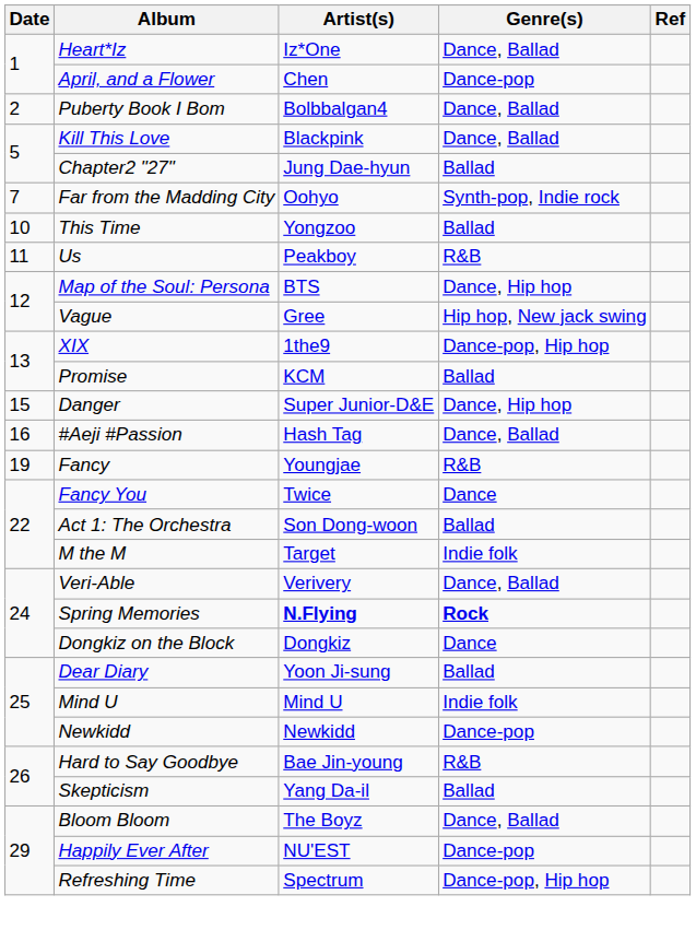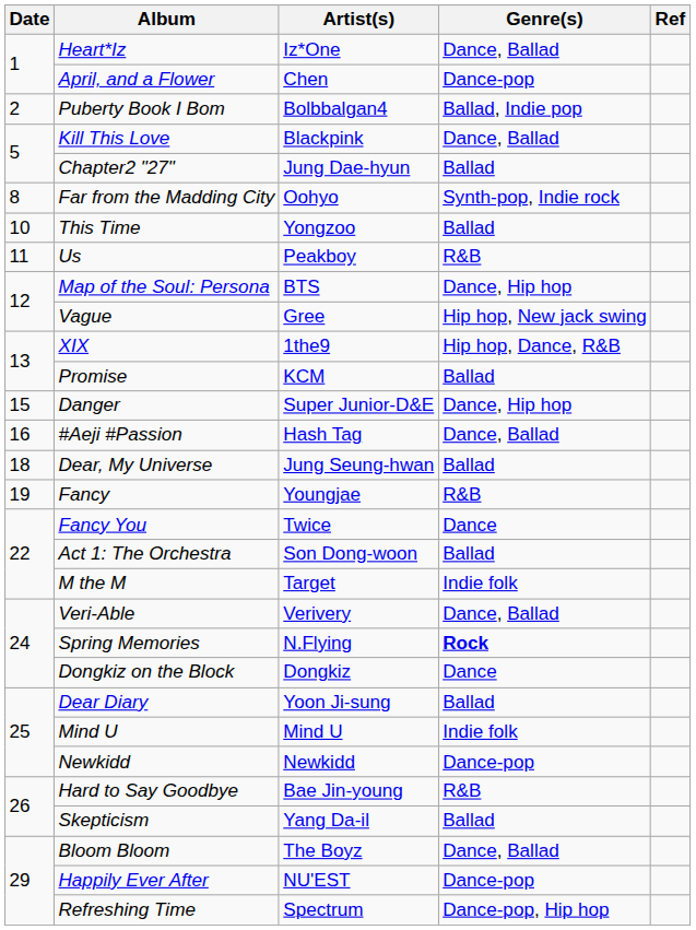 <table class="wikitable">
 <tr>
 <th>Date</th>
 <th>Album</th>
 <th>Artist(s)</th>
 <th>Genre(s)</th>
 <th>Ref</th>
 </tr>
 <tr>
 <td rowspan=2>1</td>
 <td><em><a href='#'>Heart*Iz</a></em></td>
 <td><a href='#'>Iz*One</a></td>
 <td><a href='#'>Dance</a>, <a href='#'>Ballad</a></td>
 <td></td>
 </tr>
 <tr>
 <td><em><a href='#'>April, and a Flower</a></em></td>
 <td><a href='#'>Chen</a></td>
 <td><a href='#'>Dance-pop</a></td>
 <td></td>
 </tr>
 <tr>
 <td>2</td>
 <td><em>Puberty Book I Bom</em></td>
 <td><a href='#'>Bolbbalgan4</a></td>
-<td><a href='#'>Dance</a>, <a href='#'>Ballad</a></td>
+<td><a href='#'>Ballad</a>, <a href='#'>Indie pop</a></td>
 <td></td>
 </tr>
 <tr>
 <td rowspan="2">5</td>
 <td><em><a href='#'>Kill This Love</a></em></td>
 <td><a href='#'>Blackpink</a></td>
 <td><a href='#'>Dance</a>, <a href='#'>Ballad</a></td>
 <td></td>
 </tr>
 <tr>
 <td><em>Chapter2 "27"</em></td>
 <td><a href='#'>Jung Dae-hyun</a></td>
 <td><a href='#'>Ballad</a></td>
 <td></td>
 </tr>
 <tr>
-<td>7</td>
+<td>8</td>
 <td><em>Far from the Madding City</em></td>
 <td><a href='#'>Oohyo</a></td>
 <td><a href='#'>Synth-pop</a>, <a href='#'>Indie rock</a></td>
 <td></td>
 </tr>
 <tr>
 <td>10</td>
 <td><em>This Time</em></td>
 <td><a href='#'>Yongzoo</a></td>
 <td><a href='#'>Ballad</a></td>
 <td></td>
 </tr>
 <tr>
 <td>11</td>
 <td><em>Us</em></td>
 <td><a href='#'>Peakboy</a></td>
 <td><a href='#'>R&B</a></td>
 <td></td>
 </tr>
 <tr>
 <td rowspan="2">12</td>
 <td><em><a href='#'>Map of the Soul: Persona</a></em></td>
 <td><a href='#'>BTS</a></td>
 <td><a href='#'>Dance</a>, <a href='#'>Hip hop</a></td>
 <td></td>
 </tr>
 <tr>
 <td><em>Vague</em></td>
 <td><a href='#'>Gree</a></td>
 <td><a href='#'>Hip hop</a>, <a href='#'>New jack swing</a></td>
 <td></td>
 </tr>
 <tr>
 <td rowspan="2">13</td>
 <td><em><a href='#'>XIX</a></em></td>
 <td><a href='#'>1the9</a></td>
-<td><a href='#'>Dance-pop</a>, <a href='#'>Hip hop</a></td>
+<td><a href='#'>Hip hop</a>, <a href='#'>Dance</a>, <a href='#'>R&B</a></td>
 <td></td>
 </tr>
 <tr>
 <td><em>Promise</em></td>
 <td><a href='#'>KCM</a></td>
 <td><a href='#'>Ballad</a></td>
 <td></td>
 </tr>
 <tr>
 <td>15</td>
 <td><em>Danger</em></td>
 <td><a href='#'>Super Junior-D&E</a></td>
 <td><a href='#'>Dance</a>, <a href='#'>Hip hop</a></td>
 <td></td>
 </tr>
 <tr>
 <td>16</td>
 <td><em>#Aeji #Passion</em></td>
 <td><a href='#'>Hash Tag</a></td>
 <td><a href='#'>Dance</a>, <a href='#'>Ballad</a></td>
+<td></td>
+</tr>
+<tr>
+<td>18</td>
+<td><em>Dear, My Universe</em></td>
+<td><a href='#'>Jung Seung-hwan</a></td>
+<td><a href='#'>Ballad</a></td>
 <td></td>
 </tr>
 <tr>
 <td>19</td>
 <td><em>Fancy</em></td>
 <td><a href='#'>Youngjae</a></td>
 <td><a href='#'>R&B</a></td>
 <td></td>
 </tr>
 <tr>
 <td rowspan="3">22</td>
 <td><em><a href='#'>Fancy You</a></em></td>
 <td><a href='#'>Twice</a></td>
 <td><a href='#'>Dance</a></td>
 <td></td>
 </tr>
 <tr>
 <td><em>Act 1: The Orchestra</em></td>
 <td><a href='#'>Son Dong-woon</a></td>
 <td><a href='#'>Ballad</a></td>
 <td></td>
 </tr>
 <tr>
 <td><em>M the M</em></td>
 <td><a href='#'>Target</a></td>
 <td><a href='#'>Indie folk</a></td>
 <td></td>
 </tr>
 <tr>
 <td rowspan="3">24</td>
 <td><em>Veri-Able</em></td>
 <td><a href='#'>Verivery</a></td>
 <td><a href='#'>Dance</a>, <a href='#'>Ballad</a></td>
 <td></td>
 </tr>
 <tr>
 <td><em>Spring Memories</em></td>
-<td><strong><a href='#'>N.Flying</a></strong></td>
+<td><a href='#'>N.Flying</a></td>
 <td><strong><a href='#'>Rock</a></strong></td>
 <td></td>
 </tr>
 <tr>
 <td><em>Dongkiz on the Block</em></td>
 <td><a href='#'>Dongkiz</a></td>
 <td><a href='#'>Dance</a></td>
 <td></td>
 </tr>
 <tr>
 <td rowspan="3">25</td>
 <td><em><a href='#'>Dear Diary</a></em></td>
 <td><a href='#'>Yoon Ji-sung</a></td>
 <td><a href='#'>Ballad</a></td>
 <td></td>
 </tr>
 <tr>
 <td><em>Mind U</em></td>
 <td><a href='#'>Mind U</a></td>
 <td><a href='#'>Indie folk</a></td>
 <td></td>
 </tr>
 <tr>
 <td><em>Newkidd</em></td>
 <td><a href='#'>Newkidd</a></td>
 <td><a href='#'>Dance-pop</a></td>
 <td></td>
 </tr>
 <tr>
 <td rowspan="2">26</td>
 <td><em>Hard to Say Goodbye</em></td>
 <td><a href='#'>Bae Jin-young</a></td>
 <td><a href='#'>R&B</a></td>
 <td></td>
 </tr>
 <tr>
 <td><em>Skepticism</em></td>
 <td><a href='#'>Yang Da-il</a></td>
 <td><a href='#'>Ballad</a></td>
 <td></td>
 </tr>
 <tr>
 <td rowspan=3>29</td>
 <td><em>Bloom Bloom</em></td>
 <td><a href='#'>The Boyz</a></td>
 <td><a href='#'>Dance</a>, <a href='#'>Ballad</a></td>
 <td></td>
 </tr>
 <tr>
 <td><em><a href='#'>Happily Ever After</a></em></td>
 <td><a href='#'>NU'EST</a></td>
 <td><a href='#'>Dance-pop</a></td>
 <td></td>
 </tr>
 <tr>
 <td><em>Refreshing Time</em></td>
 <td><a href='#'>Spectrum</a></td>
 <td><a href='#'>Dance-pop</a>, <a href='#'>Hip hop</a></td>
 <td></td>
 </tr>
 </table>
